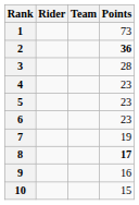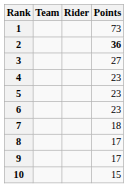 <table class="wikitable" style="margin-bottom:0;">
 <tr>
 <th scope="col">Rank</th>
+<th scope="col">Team</th>
 <th scope="col">Rider</th>
-<th scope="col">Team</th>
 <th scope="col">Points</th>
 </tr>
 <tr>
 <th scope="row">1</th>
+<td></td>
 <td> </td>
-<td></td>
 <td style="text-align:right;">73</td>
 </tr>
 <tr>
 <th scope="row">2</th>
 <td></td>
 <td></td>
 <td style="text-align:right;"><strong>36</strong></td>
 </tr>
 <tr>
 <th scope="row">3</th>
 <td></td>
 <td></td>
-<td style="text-align:right;">28</td>
+<td style="text-align:right;">27</td>
 </tr>
 <tr>
 <th scope="row">4</th>
 <td></td>
 <td></td>
 <td style="text-align:right;">23</td>
 </tr>
 <tr>
 <th scope="row">5</th>
+<td></td>
 <td> </td>
-<td></td>
 <td style="text-align:right;">23</td>
 </tr>
 <tr>
 <th scope="row">6</th>
+<td></td>
 <td> </td>
-<td></td>
 <td style="text-align:right;">23</td>
 </tr>
 <tr>
 <th scope="row">7</th>
 <td></td>
 <td></td>
-<td style="text-align:right;">19</td>
+<td style="text-align:right;">18</td>
 </tr>
 <tr>
 <th scope="row">8</th>
 <td></td>
 <td></td>
-<td style="text-align:right;"><strong>17</strong></td>
+<td style="text-align:right;">17</td>
 </tr>
 <tr>
 <th scope="row">9</th>
 <td></td>
 <td></td>
-<td style="text-align:right;">16</td>
+<td style="text-align:right;">17</td>
 </tr>
 <tr>
 <th scope="row">10</th>
 <td></td>
 <td></td>
 <td style="text-align:right;">15</td>
 </tr>
 </table>
